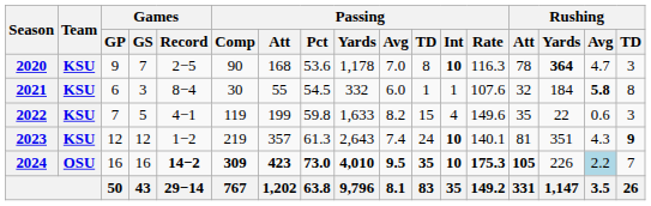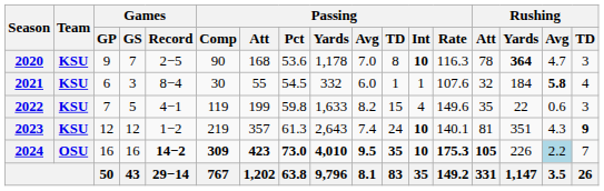 <table class="wikitable" style="text-align:center;">
 <tr>
 <th rowspan="2">Season</th>
 <th rowspan="2">Team</th>
 <th colspan="3">Games</th>
 <th colspan="8">Passing</th>
 <th colspan="5">Rushing</th>
 </tr>
 <tr>
 <th>GP</th>
 <th>GS</th>
 <th>Record</th>
 <th>Comp</th>
 <th>Att</th>
 <th>Pct</th>
 <th>Yards</th>
 <th>Avg</th>
 <th>TD</th>
 <th>Int</th>
 <th>Rate</th>
 <th>Att</th>
 <th>Yards</th>
 <th>Avg</th>
 <th>TD</th>
 </tr>
 <tr>
 <th><a href='#'>2020</a></th>
 <th><a href='#'>KSU</a></th>
 <td>9</td>
 <td>7</td>
 <td>2−5</td>
 <td>90</td>
 <td>168</td>
 <td>53.6</td>
 <td>1,178</td>
 <td>7.0</td>
 <td>8</td>
 <td><strong>10</strong></td>
 <td>116.3</td>
 <td>78</td>
 <td><strong>364</strong></td>
 <td>4.7</td>
 <td>3</td>
 </tr>
 <tr>
 <th><a href='#'>2021</a></th>
 <th><a href='#'>KSU</a></th>
 <td>6</td>
 <td>3</td>
 <td>8−4</td>
 <td>30</td>
 <td>55</td>
 <td>54.5</td>
 <td>332</td>
 <td>6.0</td>
 <td>1</td>
 <td>1</td>
 <td>107.6</td>
 <td>32</td>
 <td>184</td>
 <td><strong>5.8</strong></td>
-<td>8</td>
+<td>4</td>
 </tr>
 <tr>
 <th><a href='#'>2022</a></th>
 <th><a href='#'>KSU</a></th>
 <td>7</td>
 <td>5</td>
 <td>4−1</td>
 <td>119</td>
 <td>199</td>
 <td>59.8</td>
 <td>1,633</td>
 <td>8.2</td>
 <td>15</td>
 <td>4</td>
 <td>149.6</td>
 <td>35</td>
 <td>22</td>
 <td>0.6</td>
 <td>3</td>
 </tr>
 <tr>
 <th><a href='#'>2023</a></th>
 <th><a href='#'>KSU</a></th>
 <td>12</td>
 <td>12</td>
 <td>1−2</td>
 <td>219</td>
 <td>357</td>
 <td>61.3</td>
 <td>2,643</td>
 <td>7.4</td>
 <td>24</td>
 <td><strong>10</strong></td>
 <td>140.1</td>
 <td>81</td>
 <td>351</td>
 <td>4.3</td>
 <td><strong>9</strong></td>
 </tr>
 <tr>
 <th><a href='#'>2024</a></th>
 <th><a href='#'>OSU</a></th>
 <td>16</td>
 <td>16</td>
 <td><strong>14−2</strong></td>
 <td><strong>309</strong></td>
 <td><strong>423</strong></td>
 <td><strong>73.0</strong></td>
 <td><strong>4,010</strong></td>
 <td><strong>9.5</strong></td>
 <td><strong>35</strong></td>
 <td><strong>10</strong></td>
 <td><strong>175.3</strong></td>
 <td><strong>105</strong></td>
 <td>226</td>
 <td style="background: lightblue;">2.2</td>
 <td>7</td>
 </tr>
 <tr>
 <th colspan="2"></th>
 <th>50</th>
 <th>43</th>
 <th>29−14</th>
 <th>767</th>
 <th>1,202</th>
 <th>63.8</th>
 <th>9,796</th>
 <th>8.1</th>
 <th>83</th>
 <th>35</th>
 <th>149.2</th>
 <th>331</th>
 <th>1,147</th>
 <th>3.5</th>
 <th>26</th>
 </tr>
 </table>
